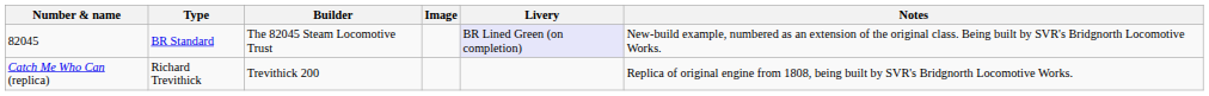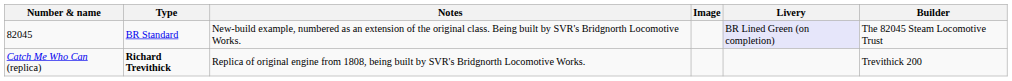 <table class="wikitable">
 <tr>
 <th>Number & name</th>
 <th>Type</th>
-<th>Builder</th>
+<th>Notes</th>
 <th>Image</th>
 <th>Livery</th>
-<th>Notes</th>
+<th>Builder</th>
 </tr>
 <tr>
 <td>82045</td>
 <td><a href='#'>BR Standard </a> </td>
-<td>The 82045 Steam Locomotive Trust</td>
+<td>New-build example, numbered as an extension of the original class. Being built by SVR's Bridgnorth Locomotive Works.</td>
 <td></td>
 <td style="background: lavender;">BR Lined Green (on completion)</td>
-<td>New-build example, numbered as an extension of the original class. Being built by SVR's Bridgnorth Locomotive Works.</td>
+<td>The 82045 Steam Locomotive Trust</td>
 </tr>
 <tr>
 <td><em><a href='#'>Catch Me Who Can</a></em> (replica)</td>
-<td>Richard Trevithick </td>
-<td>Trevithick 200</td>
+<td><strong>Richard Trevithick </strong></td>
+<td>Replica of original engine from 1808, being built by SVR's Bridgnorth Locomotive Works.</td>
 <td></td>
 <td></td>
-<td>Replica of original engine from 1808, being built by SVR's Bridgnorth Locomotive Works.</td>
+<td>Trevithick 200</td>
 </tr>
 </table>
